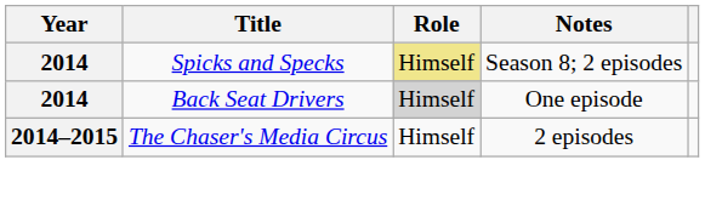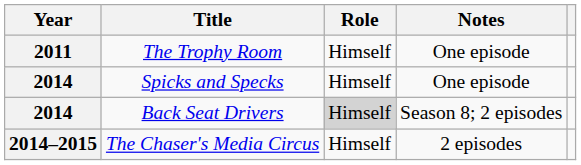 <table class="wikitable plainrowheaders" style="text-align:center;">
 <tr>
 <th>Year</th>
 <th>Title</th>
 <th>Role</th>
 <th>Notes</th>
 <th></th>
 </tr>
 <tr>
+<th scope="row">2011</th>
+<td><em><a href='#'>The Trophy Room</a></em></td>
+<td>Himself</td>
+<td>One episode</td>
+<td></td>
+</tr>
+<tr>
 <th scope="row">2014</th>
 <td><em><a href='#'>Spicks and Specks</a></em></td>
-<td style="background: khaki;">Himself</td>
-<td>Season 8; 2 episodes</td>
+<td>Himself</td>
+<td>One episode</td>
 <td></td>
 </tr>
 <tr>
 <th scope="row">2014</th>
 <td><em><a href='#'>Back Seat Drivers</a></em></td>
 <td style="background: lightgrey;">Himself</td>
-<td>One episode</td>
+<td>Season 8; 2 episodes</td>
 <td></td>
 </tr>
 <tr>
 <th scope="row">2014–2015</th>
 <td><em><a href='#'>The Chaser's Media Circus</a></em></td>
 <td>Himself</td>
 <td>2 episodes</td>
 <td></td>
 </tr>
 </table>
